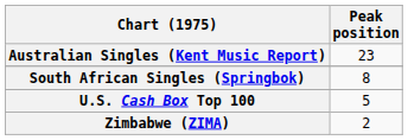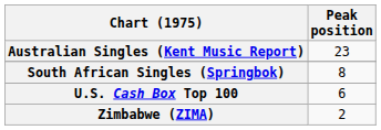 <table class="wikitable sortable plainrowheaders" style="text-align:center">
 <tr>
 <th>Chart (1975)</th>
 <th>Peak<br>position</th>
 </tr>
 <tr>
 <th scope="row">Australian Singles (<a href='#'>Kent Music Report</a>)</th>
 <td align="center">23</td>
 </tr>
 <tr>
 </tr>
 <tr>
 </tr>
 <tr>
 <th scope="row">South African Singles (<a href='#'>Springbok</a>)</th>
 <td align="center">8</td>
 </tr>
 <tr>
 </tr>
 <tr>
 <th scope="row">U.S. <a href='#'><em>Cash Box</em></a> Top 100 </th>
-<td align="center">5</td>
+<td align="center">6</td>
 </tr>
 <tr>
 <th scope="row">Zimbabwe (<a href='#'>ZIMA</a>)</th>
 <td style="text-align:center;">2</td>
 </tr>
 </table>
